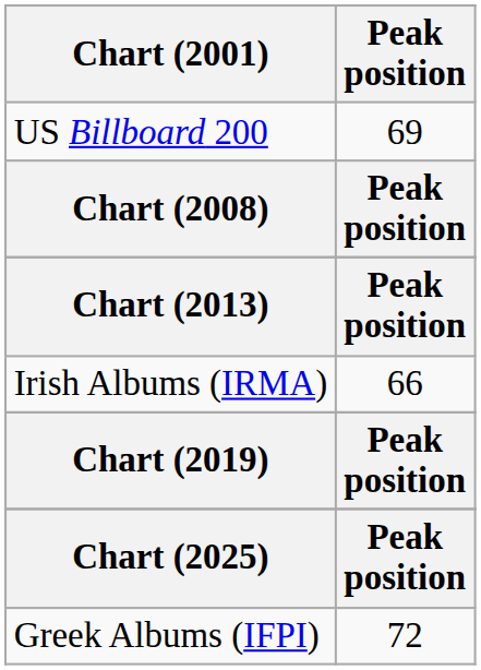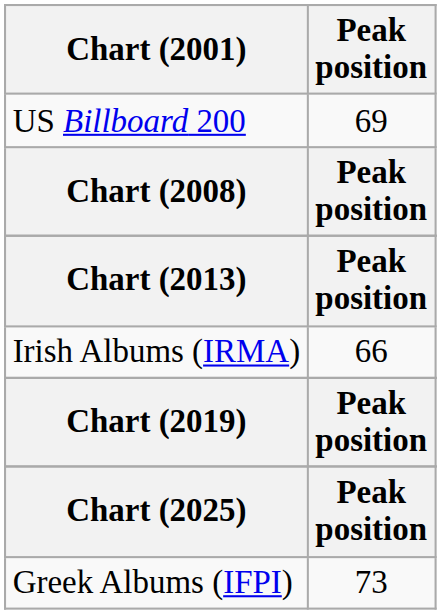 <table class="wikitable">
 <tr>
 <th>Chart (2001)</th>
 <th>Peak<br>position</th>
 </tr>
 <tr>
 <td>US <a href='#'><em>Billboard</em> 200</a></td>
 <td align="center">69</td>
 </tr>
 <tr>
 <th>Chart (2008)</th>
 <th>Peak<br>position</th>
 </tr>
 <tr>
 </tr>
 <tr>
 </tr>
 <tr>
 <th>Chart (2013)</th>
 <th>Peak<br>position</th>
 </tr>
 <tr>
 <td>Irish Albums (<a href='#'>IRMA</a>)</td>
 <td align="center">66</td>
 </tr>
 <tr>
 </tr>
 <tr>
 <th>Chart (2019)</th>
 <th>Peak<br>position</th>
 </tr>
 <tr>
 </tr>
 <tr>
 <th>Chart (2025)</th>
 <th>Peak<br>position</th>
 </tr>
 <tr>
 <td>Greek Albums (<a href='#'>IFPI</a>)</td>
-<td align="center">72</td>
+<td align="center">73</td>
 </tr>
 </table>
